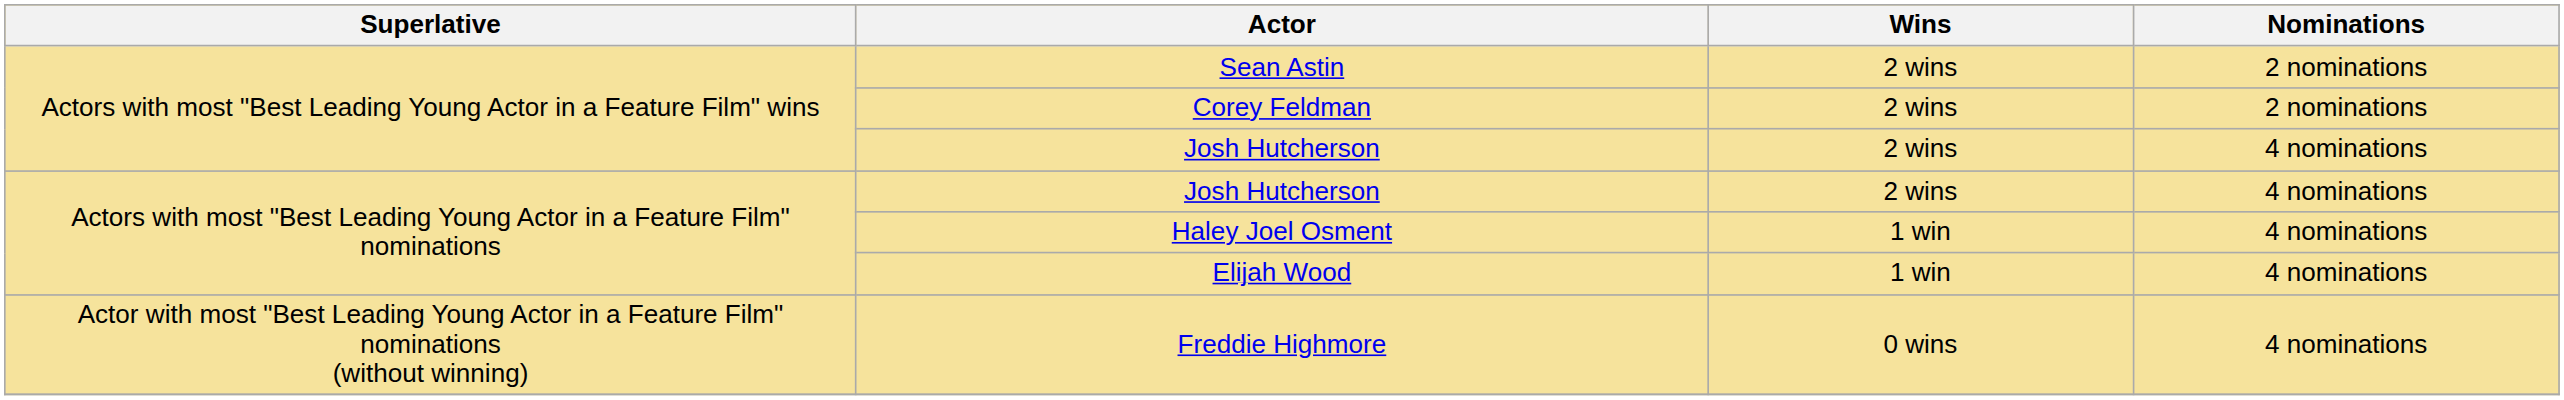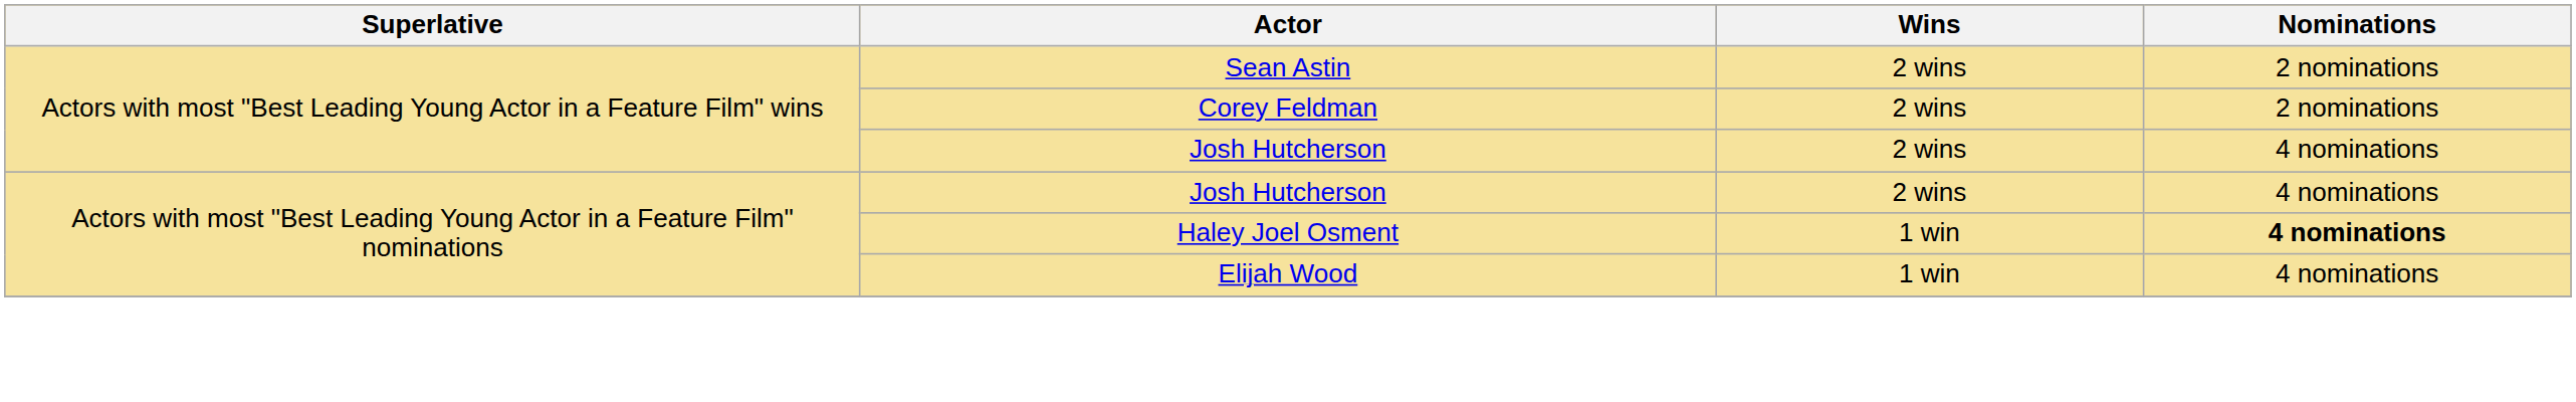 <table class="wikitable" rowspan=2 style="text-align: center; background: #f6e39c">
 <tr bgcolor="#f6e39c">
 <th width="24%">Superlative</th>
 <th width="24%">Actor</th>
 <th width="12%">Wins</th>
 <th width="12%">Nominations</th>
 </tr>
 <tr>
 <td rowspan=3>Actors with most "Best Leading Young Actor in a Feature Film" wins</td>
 <td><a href='#'>Sean Astin</a></td>
 <td>2 wins</td>
 <td>2 nominations</td>
 </tr>
 <tr>
 <td><a href='#'>Corey Feldman</a></td>
 <td>2 wins</td>
 <td>2 nominations</td>
 </tr>
 <tr>
 <td><a href='#'>Josh Hutcherson</a></td>
 <td>2 wins</td>
 <td>4 nominations</td>
 </tr>
 <tr>
 <td rowspan=3>Actors with most "Best Leading Young Actor in a Feature Film" nominations</td>
 <td><a href='#'>Josh Hutcherson</a></td>
 <td>2 wins</td>
 <td>4 nominations</td>
 </tr>
 <tr>
 <td><a href='#'>Haley Joel Osment</a></td>
 <td>1 win</td>
-<td>4 nominations</td>
+<td><strong>4 nominations</strong></td>
 </tr>
 <tr>
 <td><a href='#'>Elijah Wood</a></td>
 <td>1 win</td>
 <td>4 nominations</td>
 </tr>
 <tr>
-<td>Actor with most "Best Leading Young Actor in a Feature Film" nominations<br>(without winning)</td>
-<td><a href='#'>Freddie Highmore</a></td>
-<td>0 wins</td>
-<td>4 nominations</td>
-</tr>
-<tr>
 </tr>
 </table>
